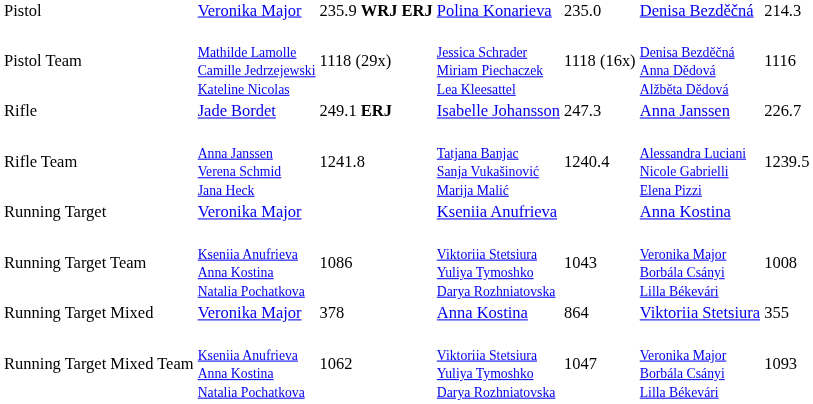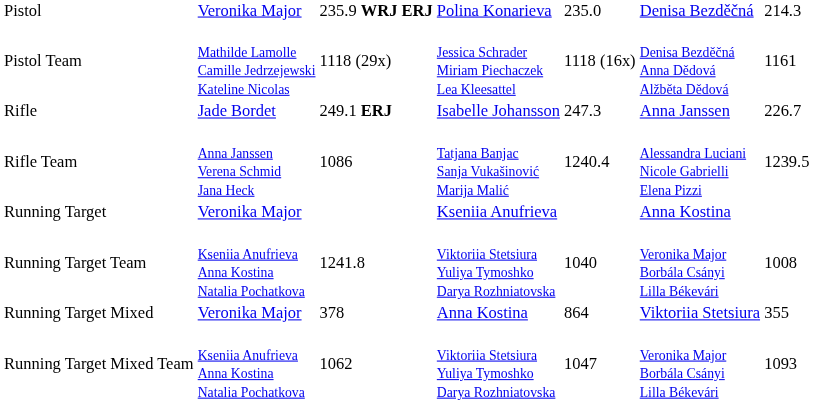 <table>
 <tr>
 <td>Pistol</td>
 <td><a href='#'>Veronika Major</a><br></td>
 <td>235.9 <strong>WRJ ERJ</strong></td>
 <td><a href='#'>Polina Konarieva</a><br></td>
 <td>235.0</td>
 <td><a href='#'>Denisa Bezděčná</a><br></td>
 <td>214.3</td>
 </tr>
 <tr>
 <td>Pistol Team</td>
 <td><small><br><a href='#'>Mathilde Lamolle</a><br><a href='#'>Camille Jedrzejewski</a><br><a href='#'>Kateline Nicolas</a></small></td>
 <td>1118 (29x)</td>
 <td><small><br><a href='#'>Jessica Schrader</a><br><a href='#'>Miriam Piechaczek</a><br><a href='#'>Lea Kleesattel</a></small></td>
 <td>1118 (16x)</td>
 <td><small><br><a href='#'>Denisa Bezděčná</a><br><a href='#'>Anna Dědová</a><br><a href='#'>Alžběta Dědová</a></small></td>
-<td>1116</td>
+<td>1161</td>
 </tr>
 <tr>
 <td>Rifle</td>
 <td><a href='#'>Jade Bordet</a><br></td>
 <td>249.1 <strong>ERJ</strong></td>
 <td><a href='#'>Isabelle Johansson</a><br></td>
 <td>247.3</td>
 <td><a href='#'>Anna Janssen</a><br></td>
 <td>226.7</td>
 </tr>
 <tr>
 <td>Rifle Team</td>
 <td><small><br><a href='#'>Anna Janssen</a><br><a href='#'>Verena Schmid</a><br><a href='#'>Jana Heck</a></small></td>
-<td>1241.8</td>
+<td>1086</td>
 <td><small><br><a href='#'>Tatjana Banjac</a><br><a href='#'>Sanja Vukašinović</a><br><a href='#'>Marija Malić</a></small></td>
 <td>1240.4</td>
 <td><small><br><a href='#'>Alessandra Luciani</a><br><a href='#'>Nicole Gabrielli</a><br><a href='#'>Elena Pizzi</a></small></td>
 <td>1239.5</td>
 </tr>
 <tr>
 <td>Running Target</td>
 <td colspan=2><a href='#'>Veronika Major</a><br></td>
 <td colspan=2><a href='#'>Kseniia Anufrieva</a><br></td>
 <td colspan=2><a href='#'>Anna Kostina</a><br></td>
 </tr>
 <tr>
 <td>Running Target Team</td>
 <td><small><br><a href='#'>Kseniia Anufrieva</a><br><a href='#'>Anna Kostina</a><br><a href='#'>Natalia Pochatkova</a></small></td>
-<td>1086</td>
+<td>1241.8</td>
 <td><small><br><a href='#'>Viktoriia Stetsiura</a><br><a href='#'>Yuliya Tymoshko</a><br><a href='#'>Darya Rozhniatovska</a></small></td>
-<td>1043</td>
+<td>1040</td>
 <td><small><br><a href='#'>Veronika Major</a><br><a href='#'>Borbála Csányi</a><br><a href='#'>Lilla Békevári</a></small></td>
 <td>1008</td>
 </tr>
 <tr>
 <td>Running Target Mixed</td>
 <td><a href='#'>Veronika Major</a><br></td>
 <td>378</td>
 <td><a href='#'>Anna Kostina</a><br></td>
 <td>864</td>
 <td><a href='#'>Viktoriia Stetsiura</a><br></td>
 <td>355</td>
 </tr>
 <tr>
 <td>Running Target Mixed Team</td>
 <td><small><br><a href='#'>Kseniia Anufrieva</a><br><a href='#'>Anna Kostina</a><br><a href='#'>Natalia Pochatkova</a></small></td>
 <td>1062</td>
 <td><small><br><a href='#'>Viktoriia Stetsiura</a><br><a href='#'>Yuliya Tymoshko</a><br><a href='#'>Darya Rozhniatovska</a></small></td>
 <td>1047</td>
 <td><small><br><a href='#'>Veronika Major</a><br><a href='#'>Borbála Csányi</a><br><a href='#'>Lilla Békevári</a></small></td>
 <td>1093</td>
 </tr>
 </table>
